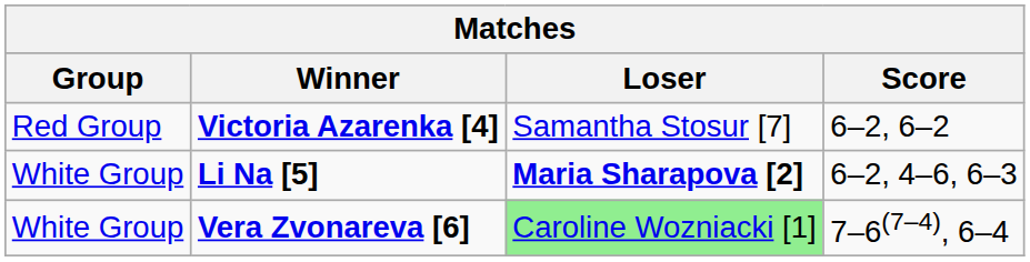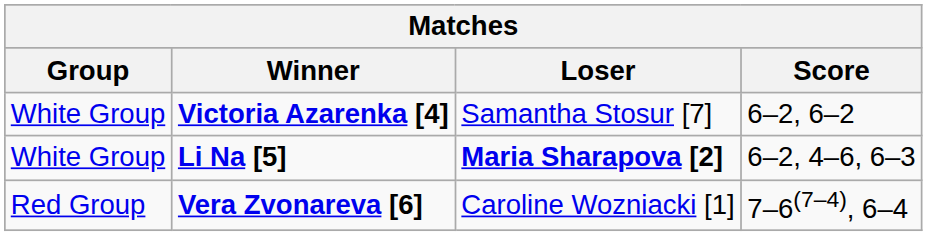 <table class="wikitable collapsible uncollapsed" style="margin:1em auto;">
 <tr>
 <th colspan=4>Matches</th>
 </tr>
 <tr>
 <th>Group</th>
 <th>Winner</th>
 <th>Loser</th>
 <th>Score</th>
 </tr>
 <tr align=left>
-<td><a href='#'>Red Group</a></td>
+<td><a href='#'>White Group</a></td>
 <td><strong> <a href='#'>Victoria Azarenka</a> [4]</strong></td>
 <td> <a href='#'>Samantha Stosur</a> [7]</td>
 <td>6–2, 6–2</td>
 </tr>
 <tr align=left>
 <td><a href='#'>White Group</a></td>
 <td><strong> <a href='#'>Li Na</a> [5]</strong></td>
 <td><strong> <a href='#'>Maria Sharapova</a> [2]</strong></td>
 <td>6–2, 4–6, 6–3</td>
 </tr>
 <tr align=left>
-<td><a href='#'>White Group</a></td>
+<td><a href='#'>Red Group</a></td>
 <td><strong> <a href='#'>Vera Zvonareva</a> [6]</strong></td>
-<td style="background: lightgreen;"> <a href='#'>Caroline Wozniacki</a> [1]</td>
+<td> <a href='#'>Caroline Wozniacki</a> [1]</td>
 <td>7–6<sup>(7–4)</sup>, 6–4</td>
 </tr>
 </table>
